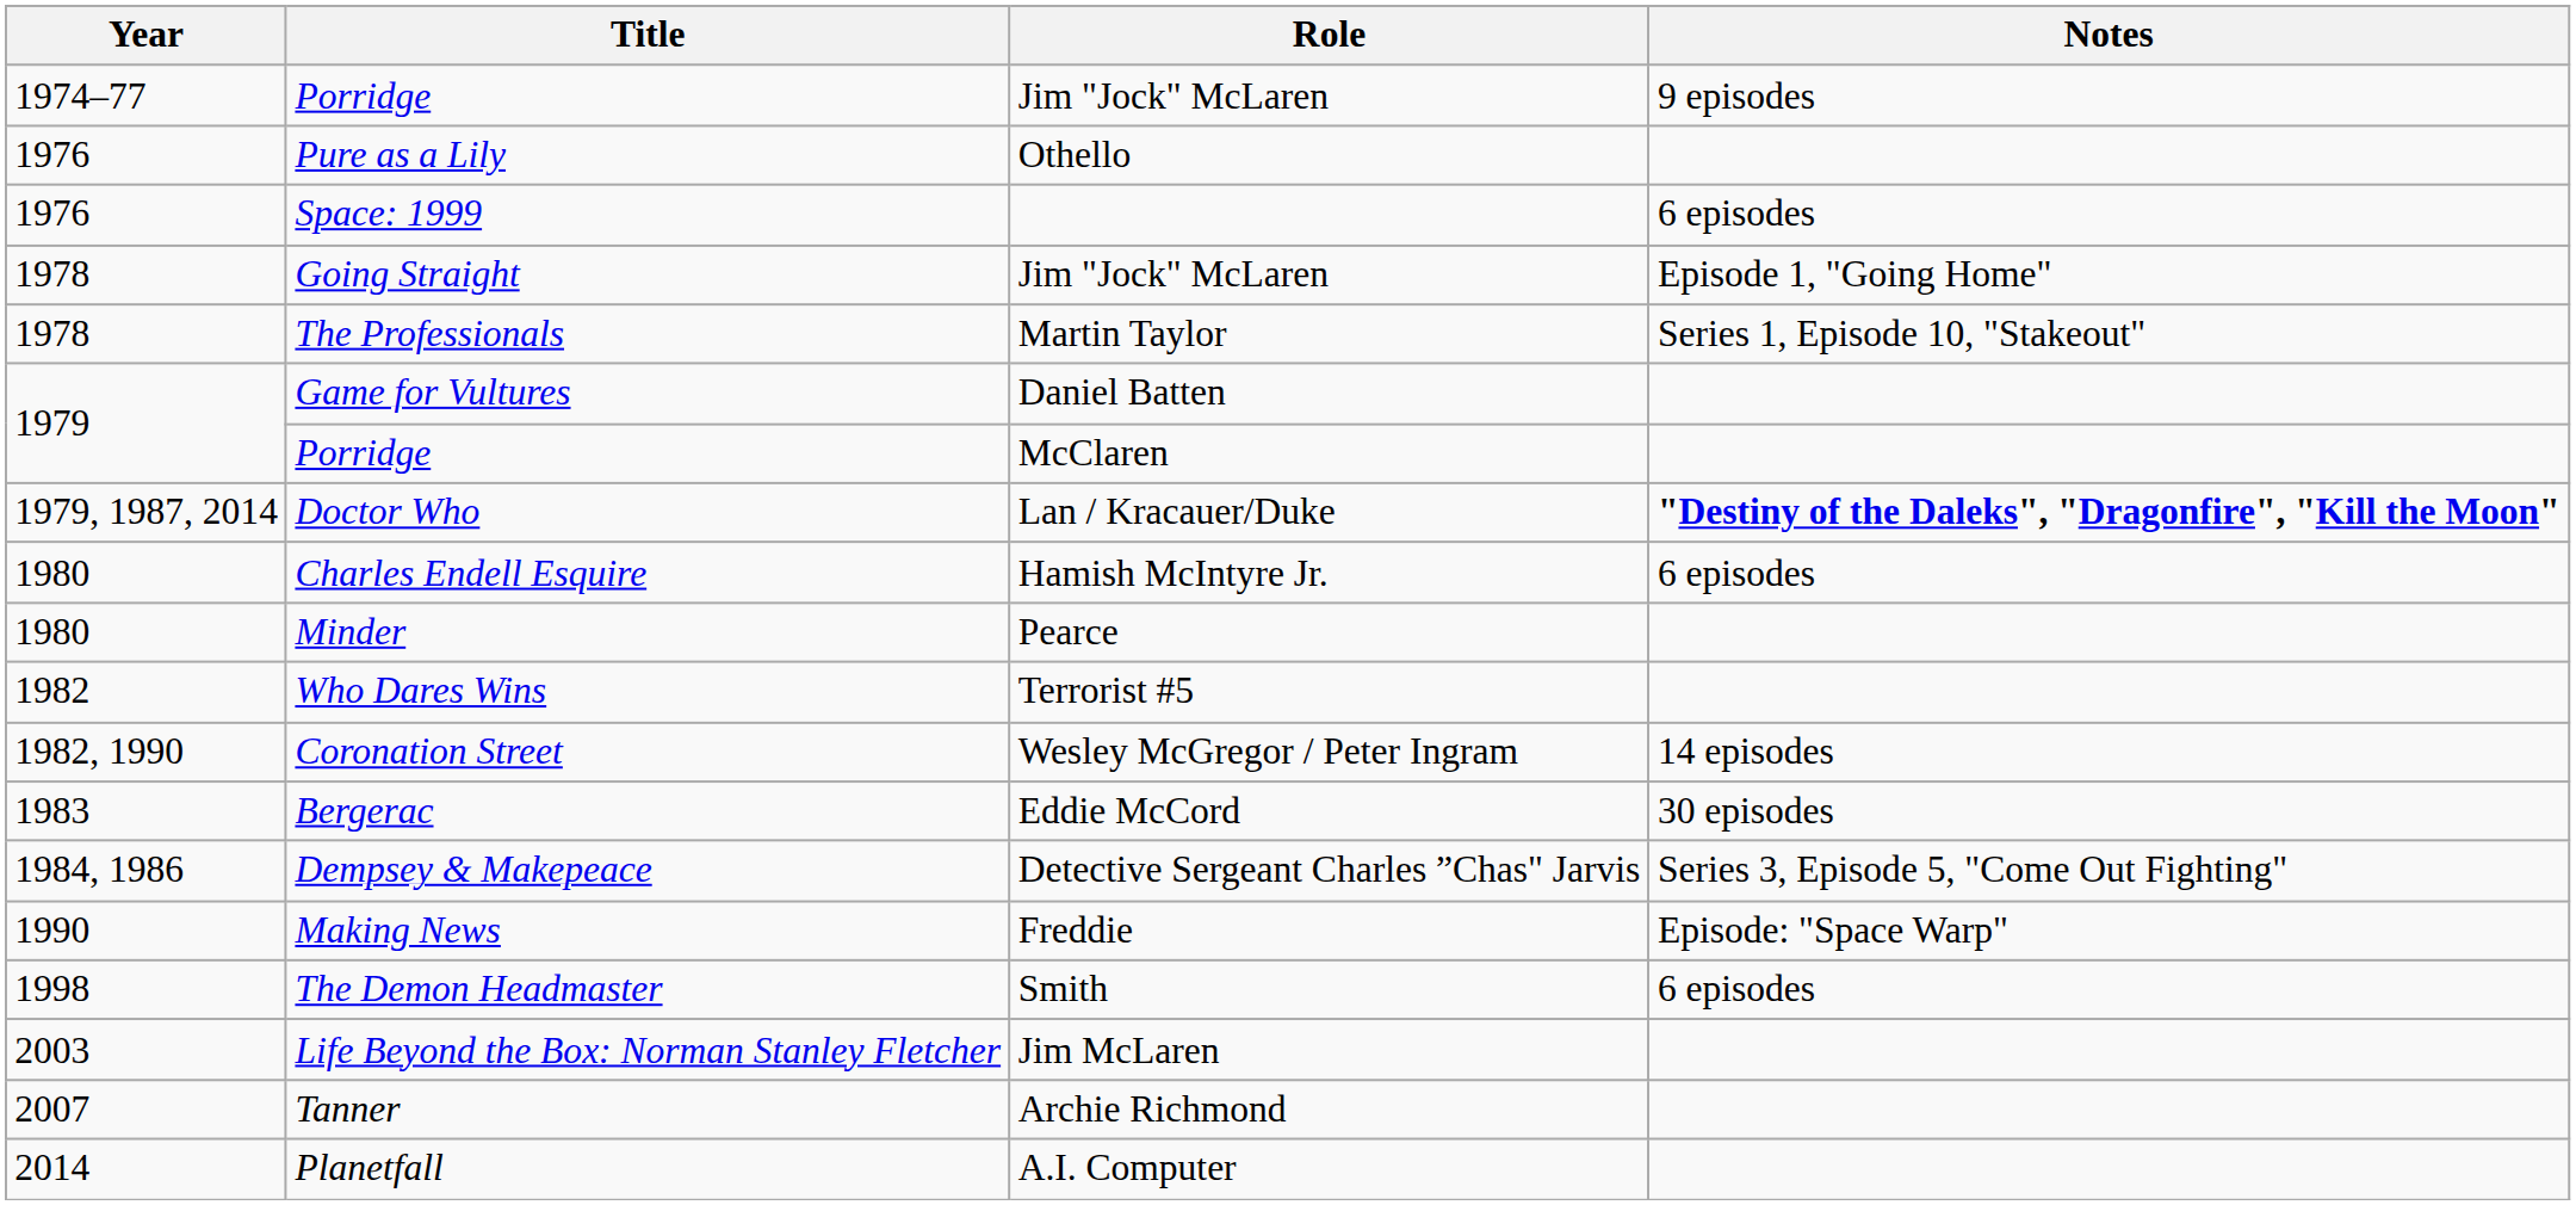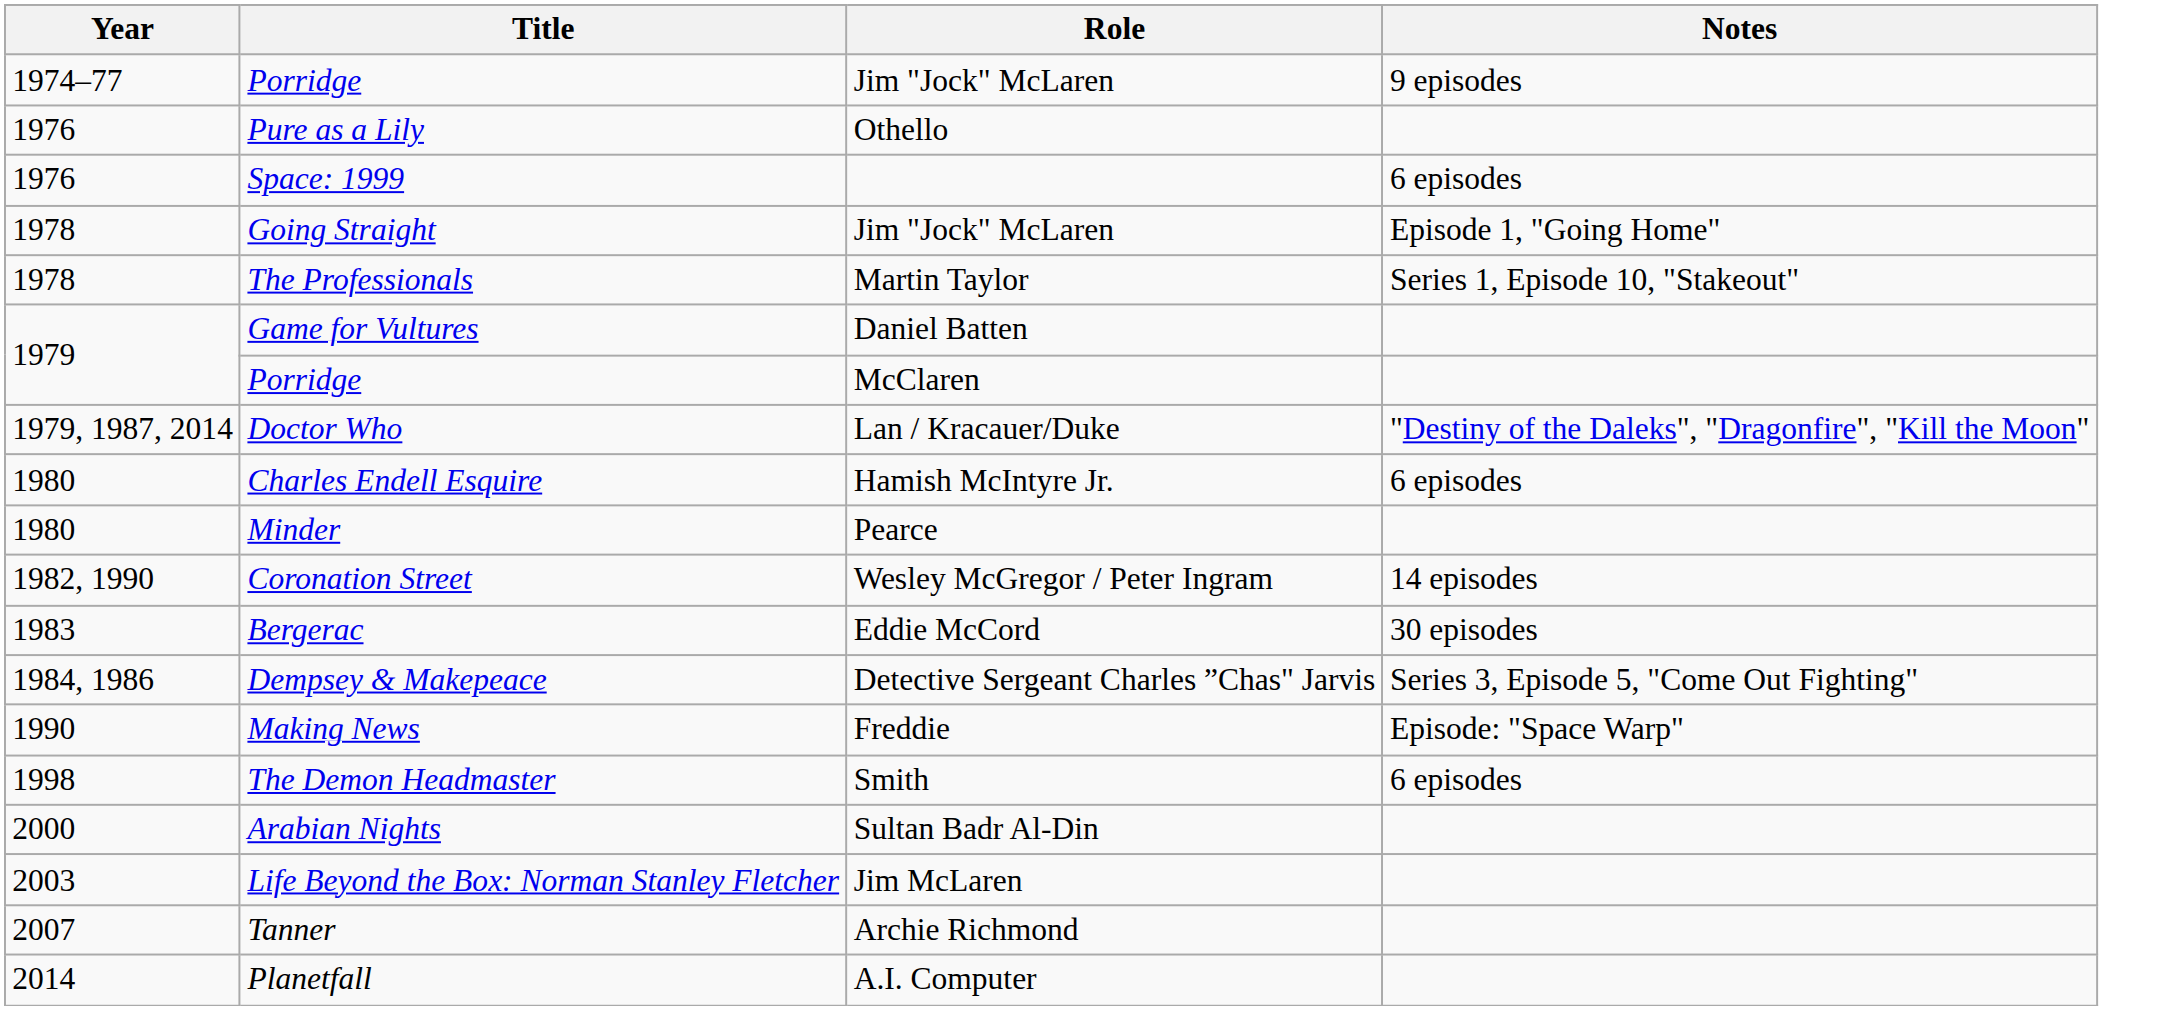 <table class="wikitable">
 <tr>
 <th>Year</th>
 <th>Title</th>
 <th>Role</th>
 <th>Notes</th>
 </tr>
 <tr>
 <td>1974–77</td>
 <td><em><a href='#'>Porridge</a></em></td>
 <td>Jim "Jock" McLaren</td>
 <td>9 episodes</td>
 </tr>
 <tr>
 <td>1976</td>
 <td><em><a href='#'>Pure as a Lily</a></em></td>
 <td>Othello</td>
 <td></td>
 </tr>
 <tr>
 <td>1976</td>
 <td><em><a href='#'>Space: 1999</a></em></td>
 <td></td>
 <td>6 episodes</td>
 </tr>
 <tr>
 <td>1978</td>
 <td><em><a href='#'>Going Straight</a> </em></td>
 <td>Jim "Jock" McLaren</td>
 <td>Episode 1, "Going Home"</td>
 </tr>
 <tr>
 <td>1978</td>
 <td><em><a href='#'>The Professionals</a></em></td>
 <td>Martin Taylor</td>
 <td>Series 1, Episode 10, "Stakeout"</td>
 </tr>
 <tr>
 <td rowspan=2>1979</td>
 <td><em><a href='#'>Game for Vultures</a></em></td>
 <td>Daniel Batten</td>
 <td></td>
 </tr>
 <tr>
 <td><em><a href='#'>Porridge</a></em></td>
 <td>McClaren</td>
 <td></td>
 </tr>
 <tr>
 <td>1979, 1987, 2014</td>
 <td><em><a href='#'>Doctor Who</a></em></td>
 <td>Lan / Kracauer/Duke</td>
-<td><strong>"<a href='#'>Destiny of the Daleks</a>", "<a href='#'>Dragonfire</a>", "<a href='#'>Kill the Moon</a>"</strong></td>
+<td>"<a href='#'>Destiny of the Daleks</a>", "<a href='#'>Dragonfire</a>", "<a href='#'>Kill the Moon</a>"</td>
 </tr>
 <tr>
 <td>1980</td>
 <td><em><a href='#'>Charles Endell Esquire</a></em></td>
 <td>Hamish McIntyre Jr.</td>
 <td>6 episodes</td>
 </tr>
 <tr>
 <td>1980</td>
 <td><em><a href='#'>Minder</a></em></td>
 <td>Pearce</td>
-<td></td>
-</tr>
-<tr>
-<td>1982</td>
-<td><em><a href='#'>Who Dares Wins</a></em></td>
-<td>Terrorist #5</td>
 <td></td>
 </tr>
 <tr>
 <td>1982, 1990</td>
 <td><em><a href='#'>Coronation Street</a></em></td>
 <td>Wesley McGregor / Peter Ingram</td>
 <td>14 episodes</td>
 </tr>
 <tr>
 <td>1983</td>
 <td><em><a href='#'>Bergerac</a></em></td>
 <td>Eddie McCord</td>
 <td>30 episodes</td>
 </tr>
 <tr>
 <td>1984, 1986</td>
 <td><em><a href='#'>Dempsey & Makepeace</a></em></td>
 <td>Detective Sergeant Charles ”Chas" Jarvis</td>
 <td>Series 3, Episode 5, "Come Out Fighting"</td>
 </tr>
 <tr>
 <td>1990</td>
 <td><em><a href='#'>Making News</a></em></td>
 <td>Freddie</td>
 <td>Episode: "Space Warp"</td>
 </tr>
 <tr>
 <td>1998</td>
 <td><em><a href='#'>The Demon Headmaster</a></em></td>
 <td>Smith</td>
 <td>6 episodes</td>
 </tr>
 <tr>
+<td>2000</td>
+<td><em><a href='#'>Arabian Nights</a></em></td>
+<td>Sultan Badr Al-Din</td>
+<td></td>
+</tr>
+<tr>
 <td>2003</td>
 <td><em><a href='#'>Life Beyond the Box: Norman Stanley Fletcher</a></em></td>
 <td>Jim McLaren</td>
 <td></td>
 </tr>
 <tr>
 <td>2007</td>
 <td><em>Tanner</em></td>
 <td>Archie Richmond</td>
 <td></td>
 </tr>
 <tr>
 <td>2014</td>
 <td><em>Planetfall</em></td>
 <td>A.I. Computer</td>
 <td></td>
 </tr>
 </table>
